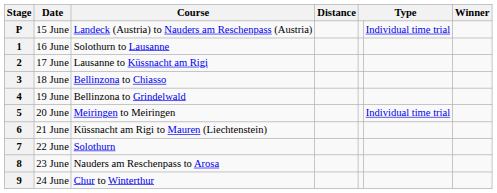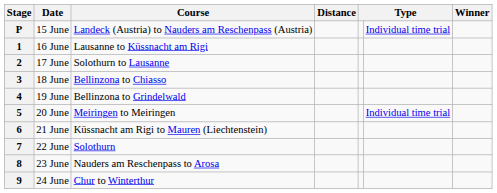 <table class="wikitable">
 <tr>
 <th scope="col">Stage</th>
 <th scope="col">Date</th>
 <th scope="col">Course</th>
 <th scope="col">Distance</th>
 <th scope="col" colspan="2">Type</th>
 <th scope="col">Winner</th>
 </tr>
 <tr>
 <th scope="row">P</th>
 <td style="text-align:right;">15 June</td>
 <td><a href='#'>Landeck</a> (Austria) to <a href='#'>Nauders am Reschenpass</a> (Austria)</td>
 <td></td>
 <td></td>
 <td><a href='#'>Individual time trial</a></td>
 <td></td>
 </tr>
 <tr>
 <th scope="row">1</th>
 <td style="text-align:right;">16 June</td>
-<td>Solothurn to <a href='#'>Lausanne</a></td>
+<td>Lausanne to <a href='#'>Küssnacht am Rigi</a></td>
 <td></td>
 <td></td>
 <td></td>
 <td></td>
 </tr>
 <tr>
 <th scope="row">2</th>
 <td style="text-align:right;">17 June</td>
-<td>Lausanne to <a href='#'>Küssnacht am Rigi</a></td>
+<td>Solothurn to <a href='#'>Lausanne</a></td>
 <td></td>
 <td></td>
 <td></td>
 <td></td>
 </tr>
 <tr>
 <th scope="row">3</th>
 <td style="text-align:right;">18 June</td>
 <td><a href='#'>Bellinzona</a> to <a href='#'>Chiasso</a></td>
 <td></td>
 <td></td>
 <td></td>
 <td></td>
 </tr>
 <tr>
 <th scope="row">4</th>
 <td style="text-align:right;">19 June</td>
 <td>Bellinzona to <a href='#'>Grindelwald</a></td>
 <td></td>
 <td></td>
 <td></td>
 <td></td>
 </tr>
 <tr>
 <th scope="row">5</th>
 <td style="text-align:right;">20 June</td>
 <td><a href='#'>Meiringen</a> to Meiringen</td>
 <td></td>
 <td></td>
 <td><a href='#'>Individual time trial</a></td>
 <td></td>
 </tr>
 <tr>
 <th scope="row">6</th>
 <td style="text-align:right;">21 June</td>
 <td>Küssnacht am Rigi to <a href='#'>Mauren</a> (Liechtenstein)</td>
 <td></td>
 <td></td>
 <td></td>
 <td></td>
 </tr>
 <tr>
 <th scope="row">7</th>
 <td style="text-align:right;">22 June</td>
 <td><a href='#'>Solothurn</a></td>
 <td></td>
 <td></td>
 <td></td>
 <td></td>
 </tr>
 <tr>
 <th scope="row">8</th>
 <td style="text-align:right;">23 June</td>
 <td>Nauders am Reschenpass to <a href='#'>Arosa</a></td>
 <td></td>
 <td></td>
 <td></td>
 <td></td>
 </tr>
 <tr>
 <th scope="row">9</th>
 <td style="text-align:right;">24 June</td>
 <td><a href='#'>Chur</a> to <a href='#'>Winterthur</a></td>
 <td></td>
 <td></td>
 <td></td>
 <td></td>
 </tr>
 </table>
